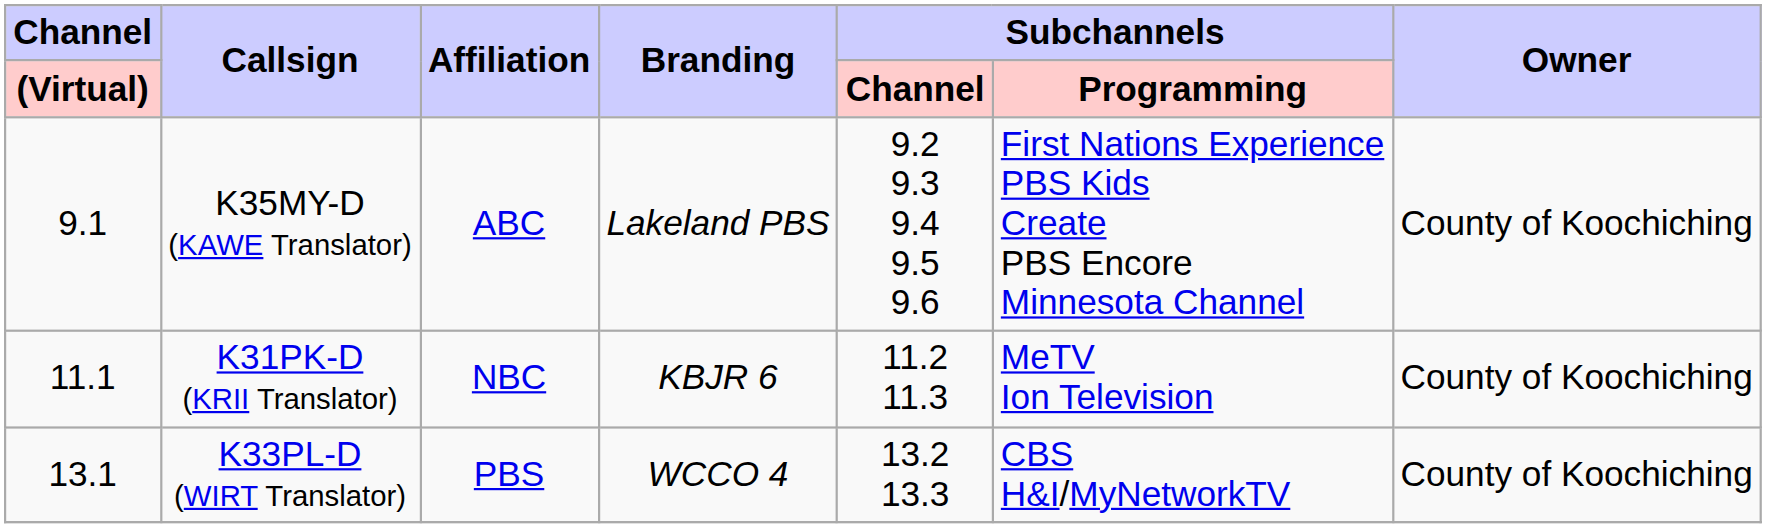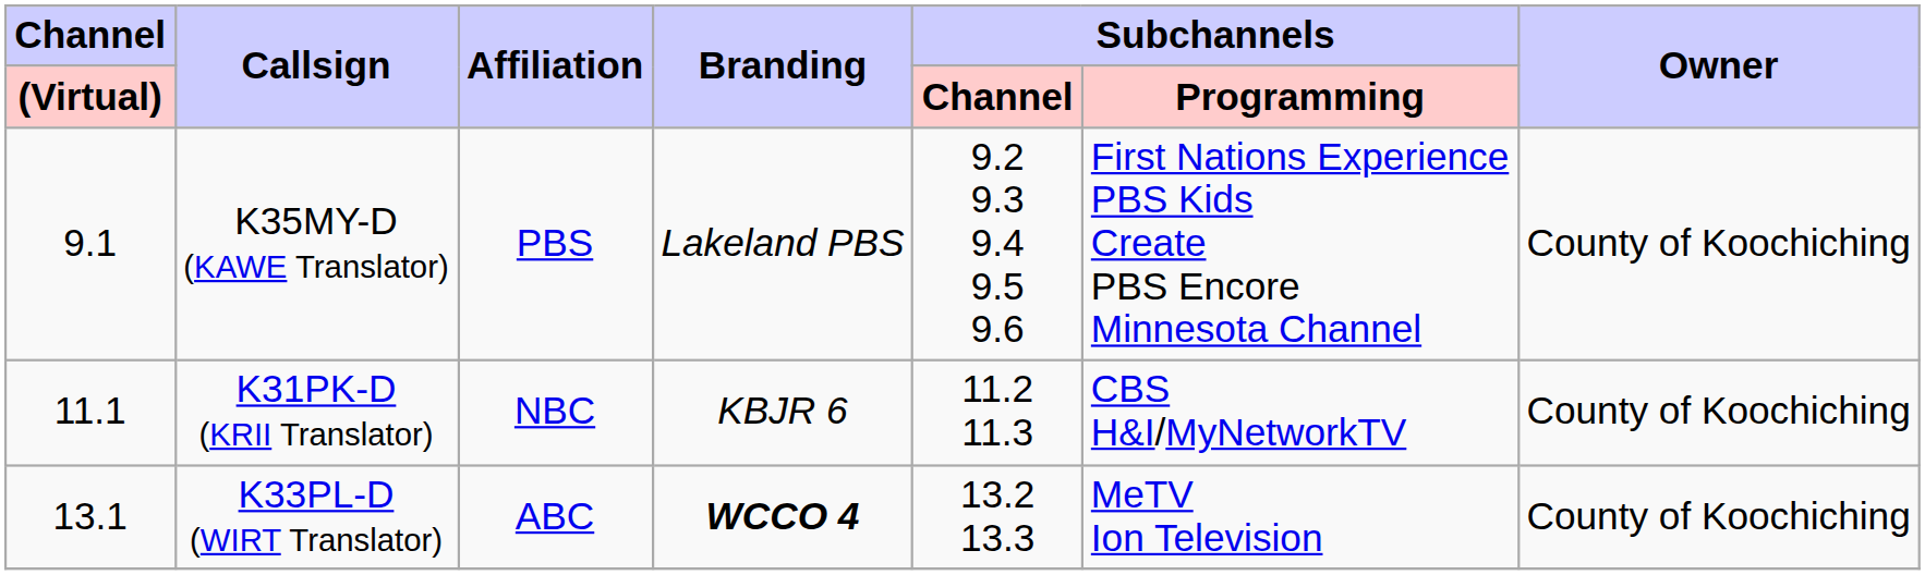 <table class=wikitable style="text-align:center">
 <tr>
 <th style="background:#ccccff;">Channel</th>
 <th style="background:#ccccff;" rowspan="2">Callsign</th>
 <th style="background:#ccccff;" rowspan="2">Affiliation</th>
 <th style="background:#ccccff;" rowspan="2">Branding</th>
 <th style="background:#ccccff;" colspan="2">Subchannels</th>
 <th style="background:#ccccff;" rowspan="2">Owner</th>
 </tr>
 <tr>
 <th style="background:#ffcccc;">(Virtual)</th>
 <th style="background:#ffcccc;">Channel</th>
 <th style="background:#ffcccc">Programming</th>
 </tr>
 <tr>
 <td>9.1</td>
 <td>K35MY-D<br><small>(<a href='#'>KAWE</a> Translator)</small></td>
-<td><a href='#'>ABC</a></td>
+<td><a href='#'>PBS</a></td>
 <td><em>Lakeland PBS</em></td>
 <td>9.2<br>9.3<br>9.4<br>9.5<br>9.6</td>
 <td style="text-align:left"><a href='#'>First Nations Experience</a><br><a href='#'>PBS Kids</a><br><a href='#'>Create</a><br>PBS Encore<br><a href='#'>Minnesota Channel</a></td>
 <td style="text-align:left">County of Koochiching</td>
 </tr>
 <tr>
 <td>11.1</td>
 <td><a href='#'>K31PK-D</a> <br><small>(<a href='#'>KRII</a> Translator)</small></td>
 <td><a href='#'>NBC</a></td>
 <td><em>KBJR 6</em></td>
 <td>11.2<br>11.3</td>
-<td style="text-align:left"><a href='#'>MeTV</a><br><a href='#'>Ion Television</a></td>
+<td style="text-align:left"><a href='#'>CBS</a><br><a href='#'>H&I</a>/<a href='#'>MyNetworkTV</a></td>
 <td style="text-align:left">County of Koochiching</td>
 </tr>
 <tr>
 <td>13.1</td>
 <td><a href='#'>K33PL-D</a> <br><small>(<a href='#'>WIRT</a> Translator)</small></td>
-<td><a href='#'>PBS</a></td>
-<td><em>WCCO 4</em></td>
+<td><a href='#'>ABC</a></td>
+<td><strong><em>WCCO 4</em></strong></td>
 <td>13.2<br>13.3</td>
-<td style="text-align:left"><a href='#'>CBS</a><br><a href='#'>H&I</a>/<a href='#'>MyNetworkTV</a></td>
+<td style="text-align:left"><a href='#'>MeTV</a><br><a href='#'>Ion Television</a></td>
 <td style="text-align:left">County of Koochiching</td>
 </tr>
 <tr>
 </tr>
 </table>
